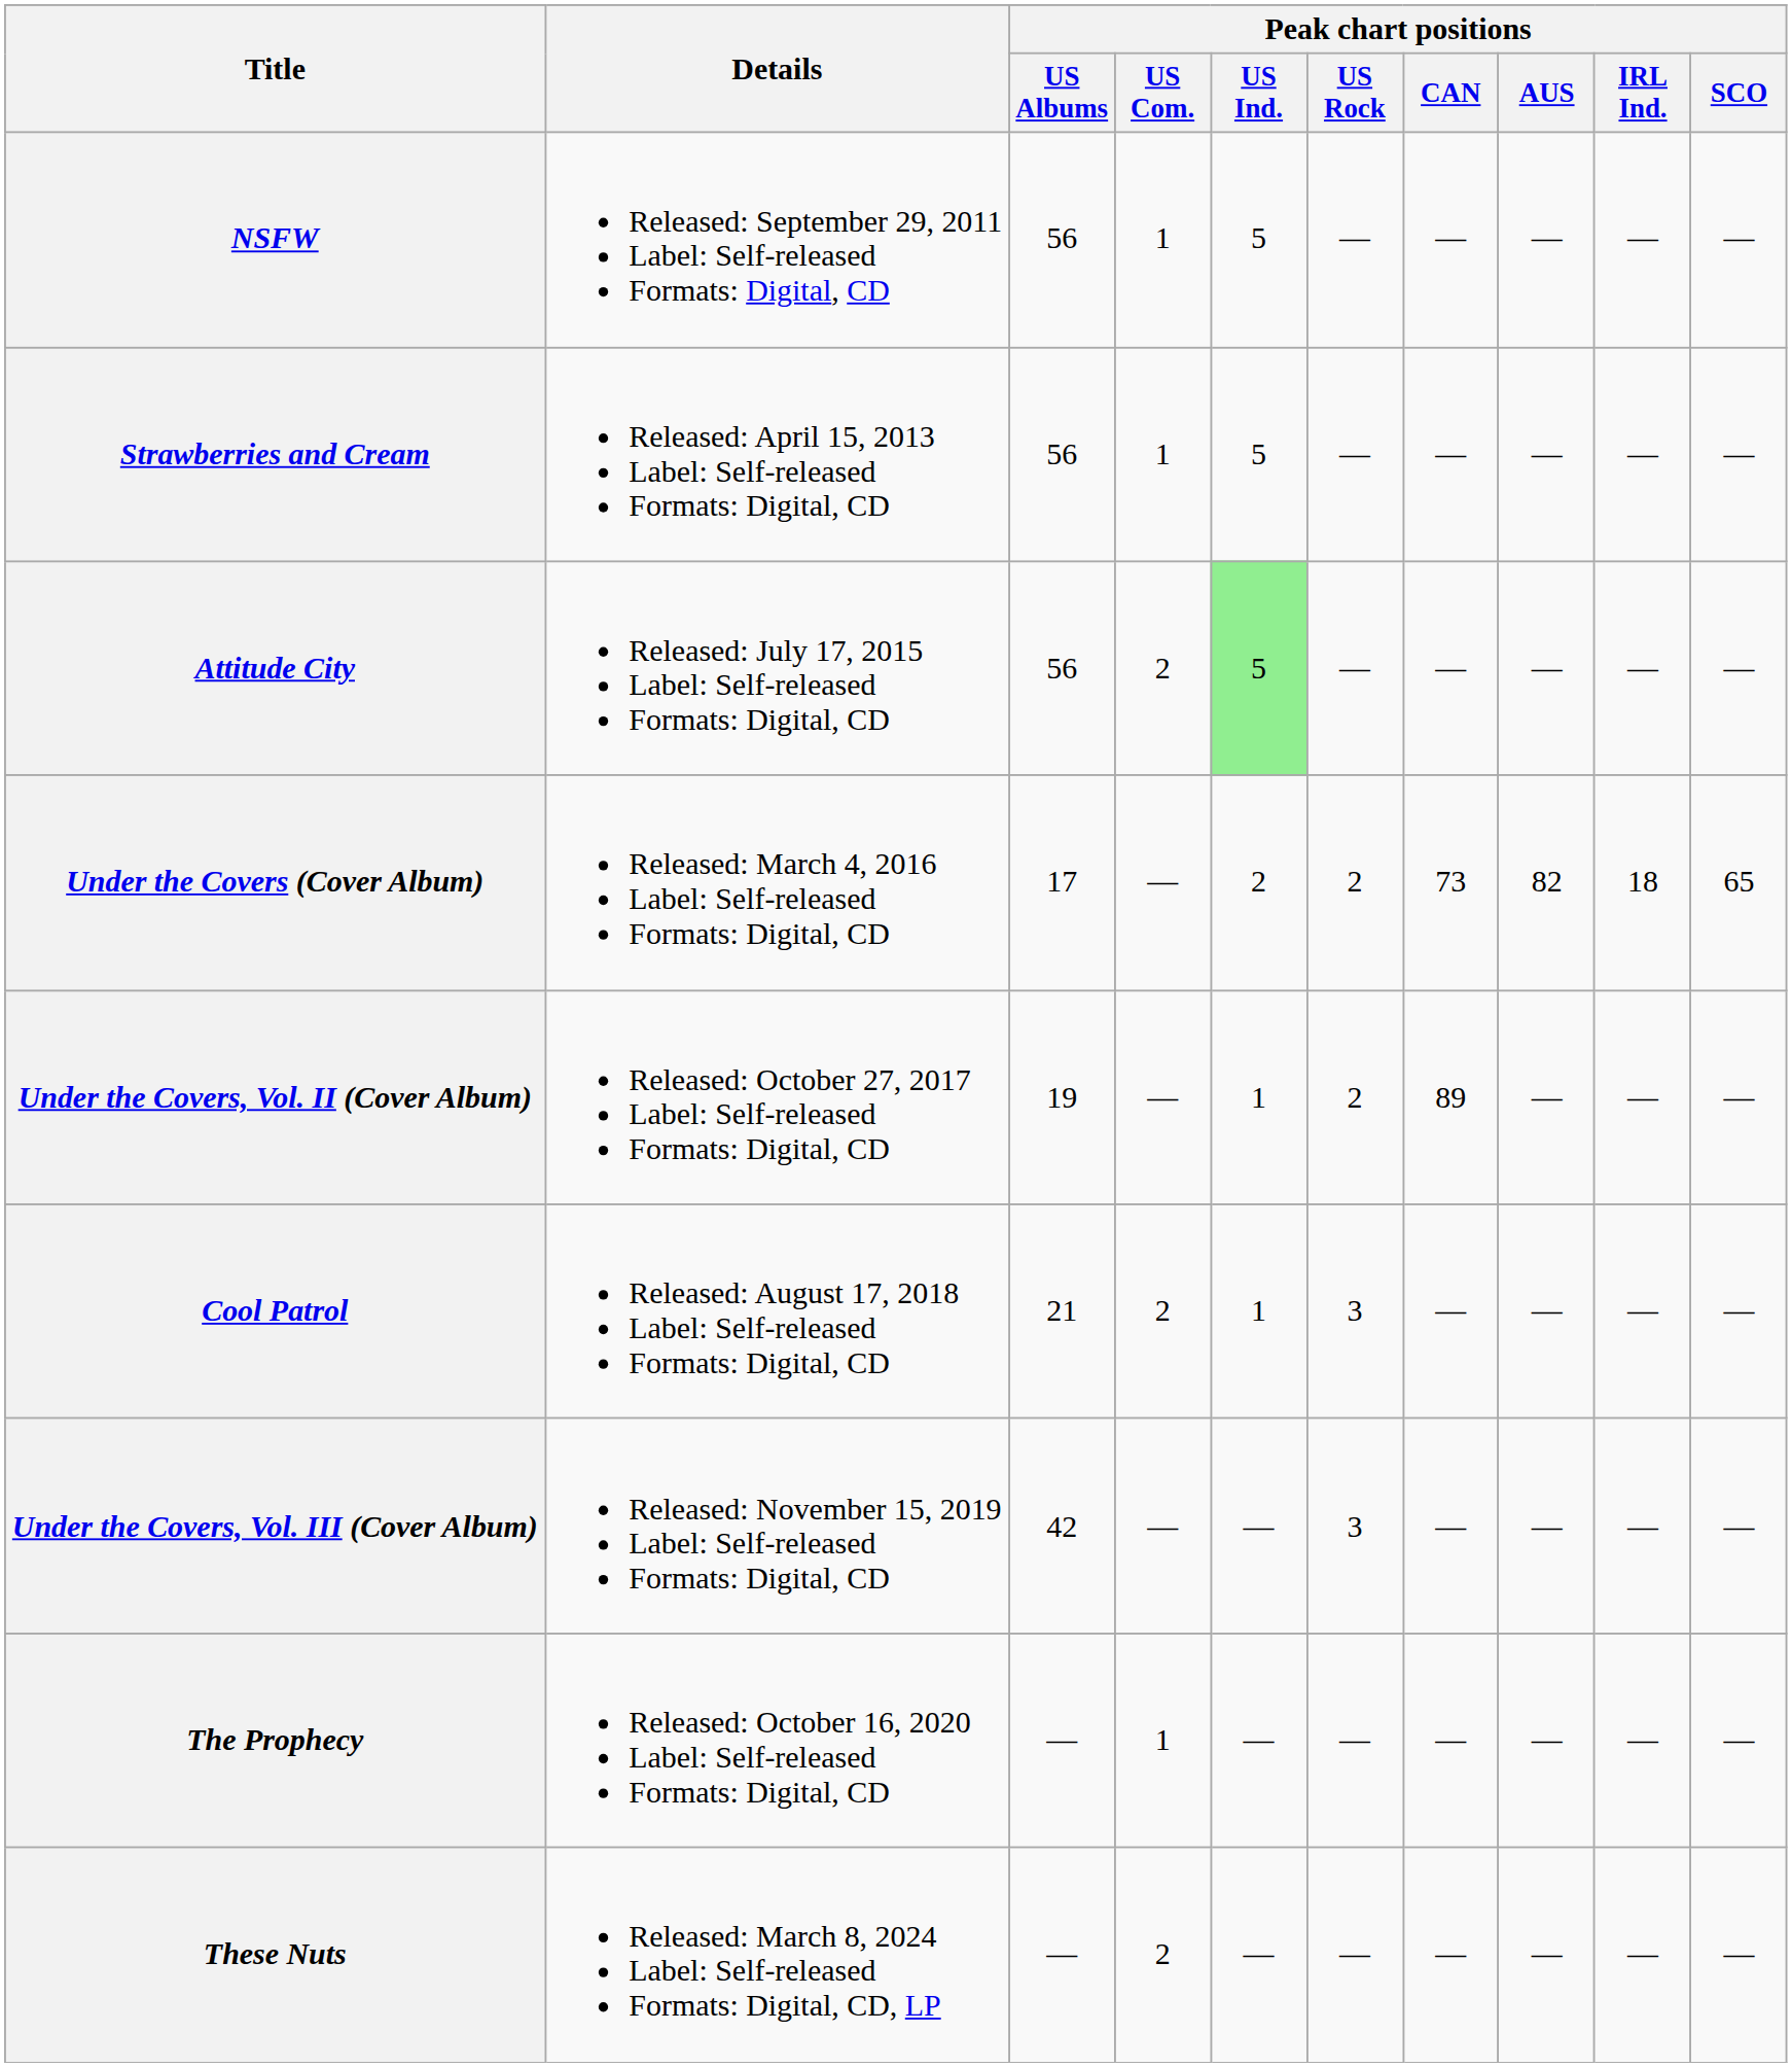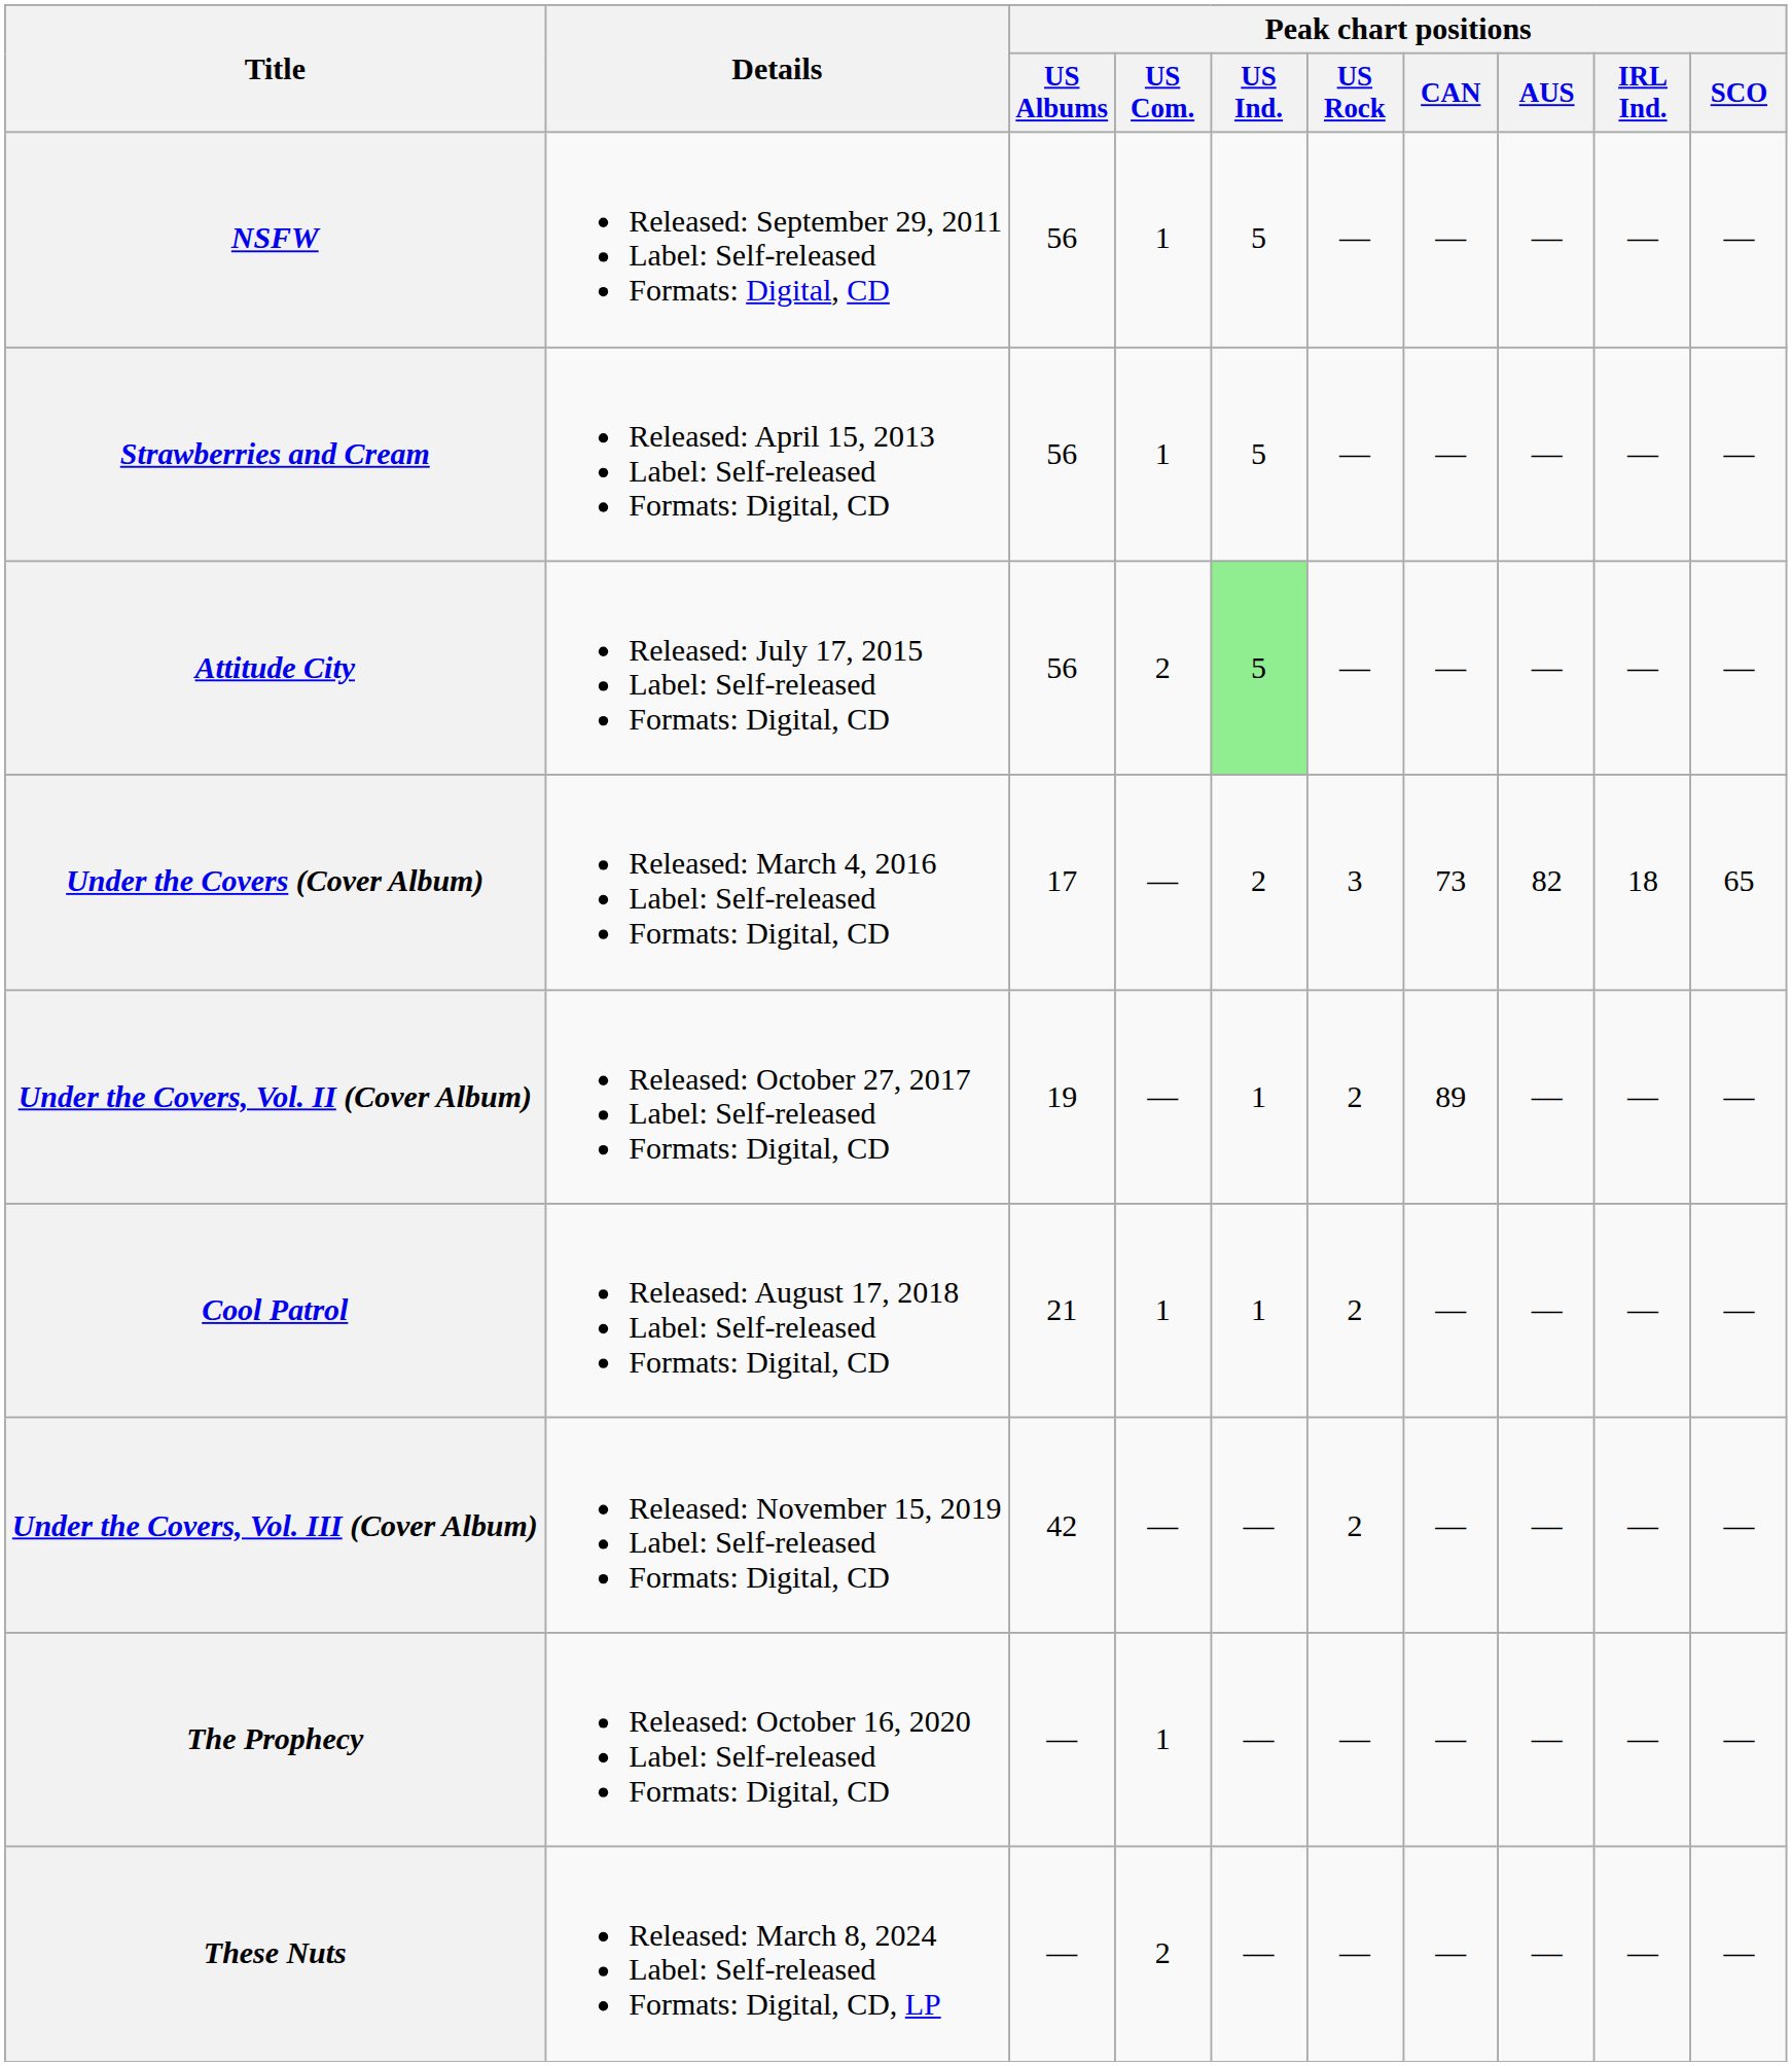 <table class="wikitable plainrowheaders">
 <tr>
 <th rowspan=2>Title</th>
 <th rowspan=2>Details</th>
 <th colspan=9>Peak chart positions</th>
 </tr>
 <tr>
 <th scope="col" style="width:3em;font-size:90%;"><a href='#'>US<br>Albums</a><br></th>
 <th scope="col" style="width:3em;font-size:90%;"><a href='#'>US<br>Com.</a><br></th>
 <th scope="col" style="width:3em;font-size:90%;"><a href='#'>US<br>Ind.</a><br></th>
 <th scope="col" style="width:3em;font-size:90%;"><a href='#'>US<br>Rock</a><br></th>
 <th scope="col" style="width:3em;font-size:90%;"><a href='#'>CAN</a><br></th>
 <th scope="col" style="width:3em;font-size:90%;"><a href='#'>AUS</a><br></th>
 <th scope="col" style="width:3em;font-size:90%;"><a href='#'>IRL<br>Ind.</a><br></th>
 <th scope="col" style="width:3em;font-size:90%;"><a href='#'>SCO</a><br></th>
 </tr>
 <tr>
 <th scope="row"><em><a href='#'>NSFW</a></em></th>
 <td><br><ul><li>Released: September 29, 2011</li><li>Label: Self-released</li><li>Formats: <a href='#'>Digital</a>, <a href='#'>CD</a></li></ul></td>
 <td style="text-align:center;">56</td>
 <td style="text-align:center;">1</td>
 <td style="text-align:center;">5</td>
 <td style="text-align:center;">—</td>
 <td style="text-align:center;">—</td>
 <td style="text-align:center;">—</td>
 <td style="text-align:center;">—</td>
 <td style="text-align:center;">—</td>
 </tr>
 <tr>
 <th scope="row"><em><a href='#'>Strawberries and Cream</a></em></th>
 <td><br><ul><li>Released: April 15, 2013</li><li>Label: Self-released</li><li>Formats: Digital, CD</li></ul></td>
 <td style="text-align:center;">56</td>
 <td style="text-align:center;">1</td>
 <td style="text-align:center;">5</td>
 <td style="text-align:center;">—</td>
 <td style="text-align:center;">—</td>
 <td style="text-align:center;">—</td>
 <td style="text-align:center;">—</td>
 <td style="text-align:center;">—</td>
 </tr>
 <tr>
 <th scope="row"><em><a href='#'>Attitude City</a></em></th>
 <td><br><ul><li>Released: July 17, 2015</li><li>Label: Self-released</li><li>Formats: Digital, CD</li></ul></td>
 <td style="text-align:center;">56</td>
 <td style="text-align:center;">2</td>
 <td style="background: lightgreen; text-align:center;">5</td>
 <td style="text-align:center;">—</td>
 <td style="text-align:center;">—</td>
 <td style="text-align:center;">—</td>
 <td style="text-align:center;">—</td>
 <td style="text-align:center;">—</td>
 </tr>
 <tr>
 <th scope="row"><em><a href='#'>Under the Covers</a> (Cover Album)</em></th>
 <td><br><ul><li>Released: March 4, 2016</li><li>Label: Self-released</li><li>Formats: Digital, CD</li></ul></td>
 <td style="text-align:center;">17</td>
 <td style="text-align:center;">—</td>
 <td style="text-align:center;">2</td>
-<td style="text-align:center;">2</td>
+<td style="text-align:center;">3</td>
 <td style="text-align:center;">73</td>
 <td style="text-align:center;">82</td>
 <td style="text-align:center;">18</td>
 <td style="text-align:center;">65</td>
 </tr>
 <tr>
 <th scope="row"><em><a href='#'>Under the Covers, Vol. II</a> (Cover Album)</em></th>
 <td><br><ul><li>Released: October 27, 2017</li><li>Label: Self-released</li><li>Formats: Digital, CD</li></ul></td>
 <td style="text-align:center;">19</td>
 <td style="text-align:center;">—</td>
 <td style="text-align:center;">1</td>
 <td style="text-align:center;">2</td>
 <td style="text-align:center;">89</td>
 <td style="text-align:center;">—</td>
 <td style="text-align:center;">—</td>
 <td style="text-align:center;">—</td>
 </tr>
 <tr>
 <th scope="row"><em><a href='#'>Cool Patrol</a></em></th>
 <td><br><ul><li>Released: August 17, 2018</li><li>Label: Self-released</li><li>Formats: Digital, CD</li></ul></td>
 <td style="text-align:center;">21</td>
+<td style="text-align:center;">1</td>
+<td style="text-align:center;">1</td>
 <td style="text-align:center;">2</td>
-<td style="text-align:center;">1</td>
-<td style="text-align:center;">3</td>
 <td style="text-align:center;">—</td>
 <td style="text-align:center;">—</td>
 <td style="text-align:center;">—</td>
 <td style="text-align:center;">—</td>
 </tr>
 <tr>
 <th scope="row"><em><a href='#'>Under the Covers, Vol. III</a> (Cover Album)</em></th>
 <td><br><ul><li>Released: November 15, 2019</li><li>Label: Self-released</li><li>Formats: Digital, CD</li></ul></td>
 <td style="text-align:center;">42</td>
 <td style="text-align:center;">—</td>
 <td style="text-align:center;">—</td>
-<td style="text-align:center;">3</td>
+<td style="text-align:center;">2</td>
 <td style="text-align:center;">—</td>
 <td style="text-align:center;">—</td>
 <td style="text-align:center;">—</td>
 <td style="text-align:center;">—</td>
 </tr>
 <tr>
 <th scope="row"><em>The Prophecy</em></th>
 <td><br><ul><li>Released: October 16, 2020</li><li>Label: Self-released</li><li>Formats: Digital, CD</li></ul></td>
 <td style="text-align:center;">—</td>
 <td style="text-align:center;">1</td>
 <td style="text-align:center;">—</td>
 <td style="text-align:center;">—</td>
 <td style="text-align:center;">—</td>
 <td style="text-align:center;">—</td>
 <td style="text-align:center;">—</td>
 <td style="text-align:center;">—</td>
 </tr>
 <tr>
 <th scope="row"><em>These Nuts</em></th>
 <td><br><ul><li>Released: March 8, 2024</li><li>Label: Self-released</li><li>Formats: Digital, CD, <a href='#'>LP</a></li></ul></td>
 <td style="text-align:center;">—</td>
 <td style="text-align:center;">2</td>
 <td style="text-align:center;">—</td>
 <td style="text-align:center;">—</td>
 <td style="text-align:center;">—</td>
 <td style="text-align:center;">—</td>
 <td style="text-align:center;">—</td>
 <td style="text-align:center;">—</td>
 </tr>
 </table>
